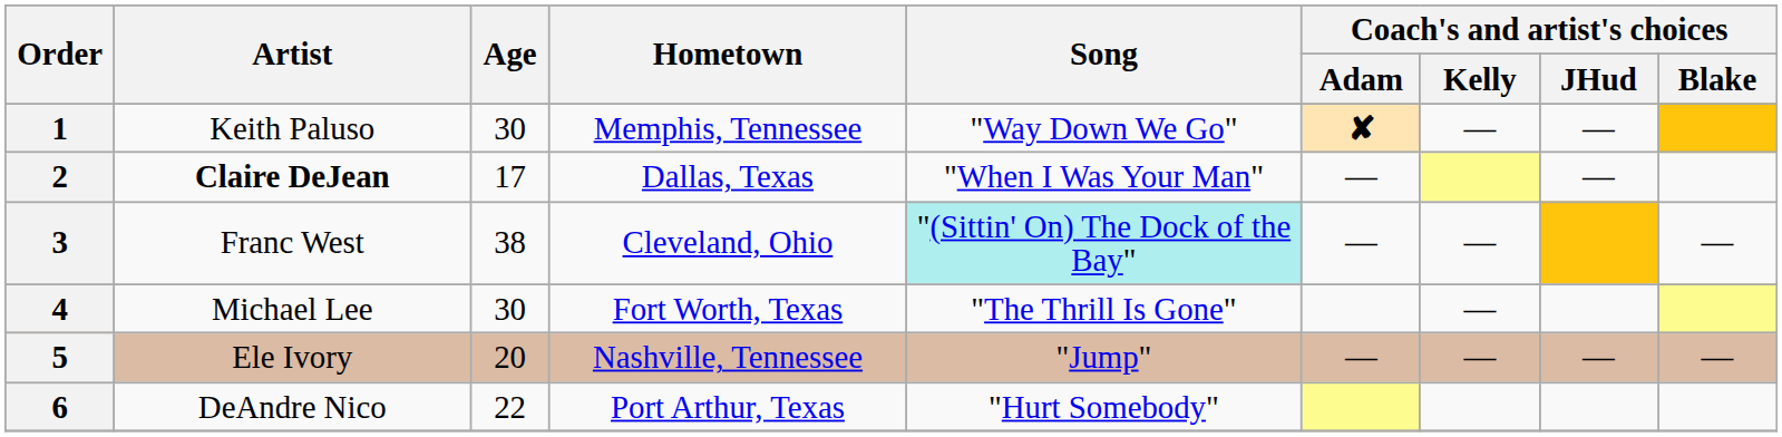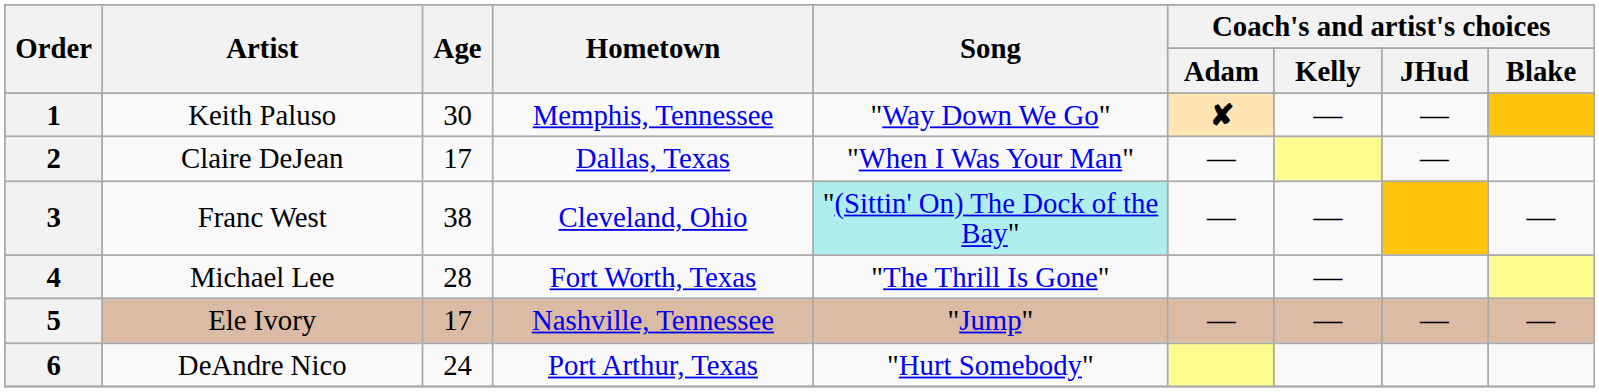 <table class="wikitable" style="text-align:center; line-height:17px; width:100%;">
 <tr>
 <th scope="col" rowspan="2" style="width:04%;">Order</th>
 <th scope="col" rowspan="2" style="width:18%;">Artist</th>
 <th scope="col" rowspan="2" style="width:04%;">Age</th>
 <th scope="col" rowspan="2" style="width:18%;">Hometown</th>
 <th scope="col" rowspan="2" style="width:20%;">Song</th>
 <th scope="col" colspan="4" style="width:24%;">Coach's and artist's choices</th>
 </tr>
 <tr>
 <th style="width:06%;">Adam</th>
 <th style="width:06%;">Kelly</th>
 <th style="width:06%;">JHud</th>
 <th style="width:06%;">Blake</th>
 </tr>
 <tr>
 <th>1</th>
 <td>Keith Paluso</td>
 <td>30</td>
 <td><a href='#'>Memphis, Tennessee</a></td>
 <td>"<a href='#'>Way Down We Go</a>"</td>
 <td bgcolor="#ffe5b4"><strong>✘</strong></td>
 <td>—</td>
 <td>—</td>
 <td style="background:#FFC40C;"><strong></strong></td>
 </tr>
 <tr>
 <th>2</th>
-<td><strong>Claire DeJean</strong></td>
+<td>Claire DeJean</td>
 <td>17</td>
 <td><a href='#'>Dallas, Texas</a></td>
 <td>"<a href='#'>When I Was Your Man</a>"</td>
 <td>—</td>
 <td style="background:#fdfc8f;"><strong></strong></td>
 <td>—</td>
 <td><strong></strong></td>
 </tr>
 <tr>
 <th>3</th>
 <td>Franc West</td>
 <td>38</td>
 <td><a href='#'>Cleveland, Ohio</a></td>
 <td style="background: paleturquoise;">"<a href='#'>(Sittin' On) The Dock of the Bay</a>"</td>
 <td>—</td>
 <td>—</td>
 <td style="background:#FFC40C;"><strong></strong></td>
 <td>—</td>
 </tr>
 <tr>
 <th>4</th>
 <td>Michael Lee</td>
-<td>30</td>
+<td>28</td>
 <td><a href='#'>Fort Worth, Texas</a></td>
 <td>"<a href='#'>The Thrill Is Gone</a>"</td>
 <td><strong></strong></td>
 <td>—</td>
 <td><strong></strong></td>
 <td style="background:#fdfc8f;"><strong></strong></td>
 </tr>
 <tr style="background:#dbbba4;">
 <th>5</th>
 <td>Ele Ivory</td>
-<td>20</td>
+<td>17</td>
 <td><a href='#'>Nashville, Tennessee</a></td>
 <td>"<a href='#'>Jump</a>"</td>
 <td>—</td>
 <td>—</td>
 <td>—</td>
 <td>—</td>
 </tr>
 <tr>
 <th>6</th>
 <td>DeAndre Nico</td>
-<td>22</td>
+<td>24</td>
 <td><a href='#'>Port Arthur, Texas</a></td>
 <td>"<a href='#'>Hurt Somebody</a>"</td>
 <td style="background:#fdfc8f;"><strong></strong></td>
 <td><strong></strong></td>
 <td><strong></strong></td>
 <td><strong></strong></td>
 </tr>
 <tr>
 </tr>
 </table>
